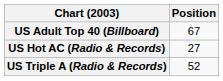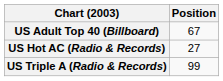 <table class="wikitable plainrowheaders" style="text-align:center">
 <tr>
 <th scope="col">Chart (2003)</th>
 <th scope="col">Position</th>
 </tr>
 <tr>
 <th scope="row">US Adult Top 40 (<em>Billboard</em>)</th>
 <td>67</td>
 </tr>
 <tr>
 <th scope="row">US Hot AC (<em>Radio & Records</em>)</th>
 <td>27</td>
 </tr>
 <tr>
 <th scope="row">US Triple A (<em>Radio & Records</em>)</th>
-<td>52</td>
+<td>99</td>
 </tr>
 </table>
